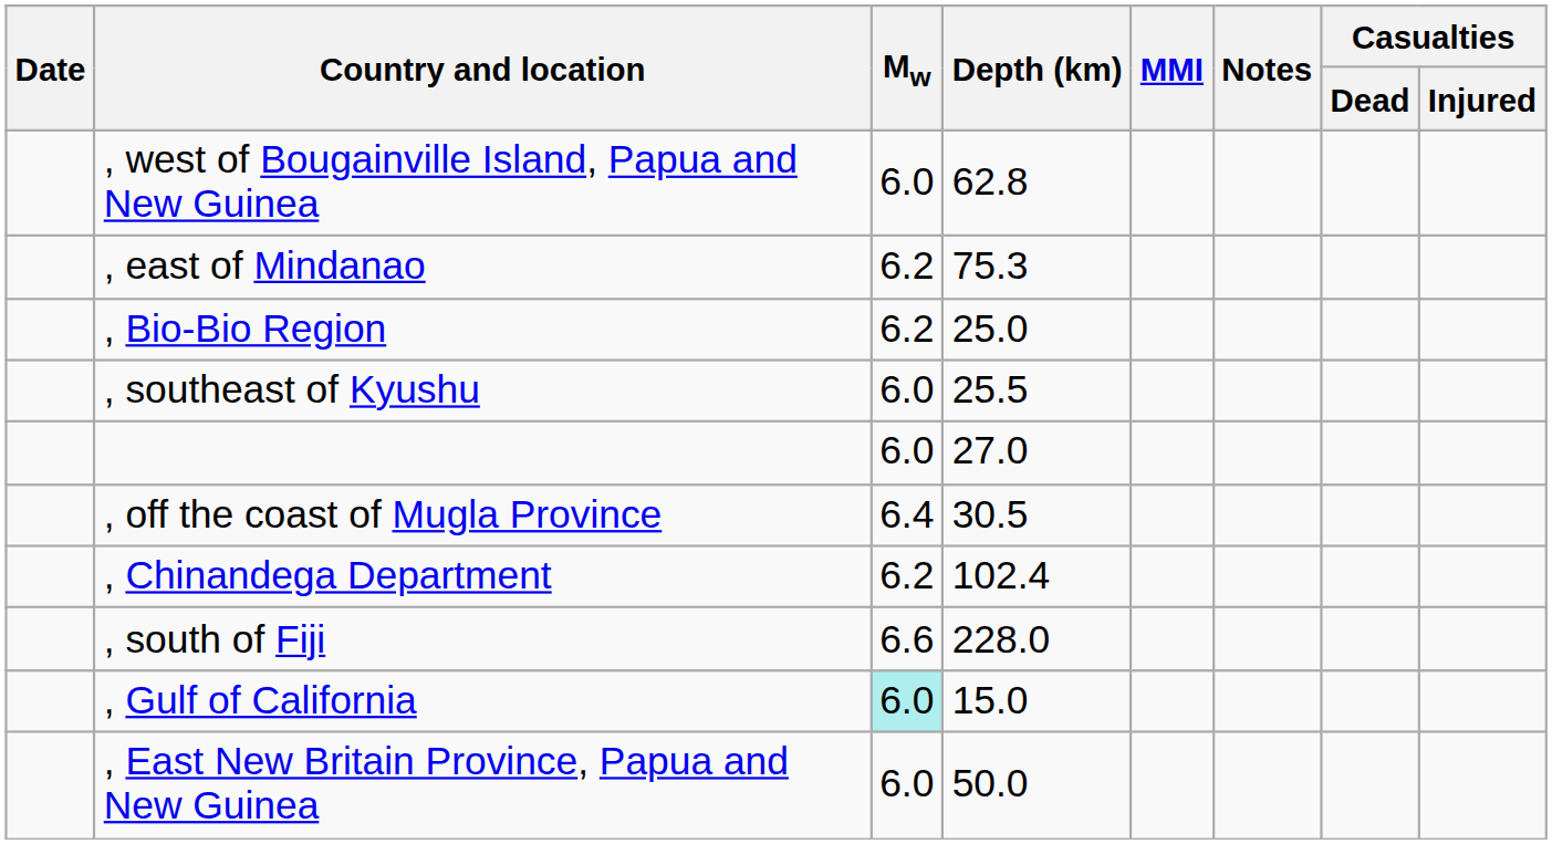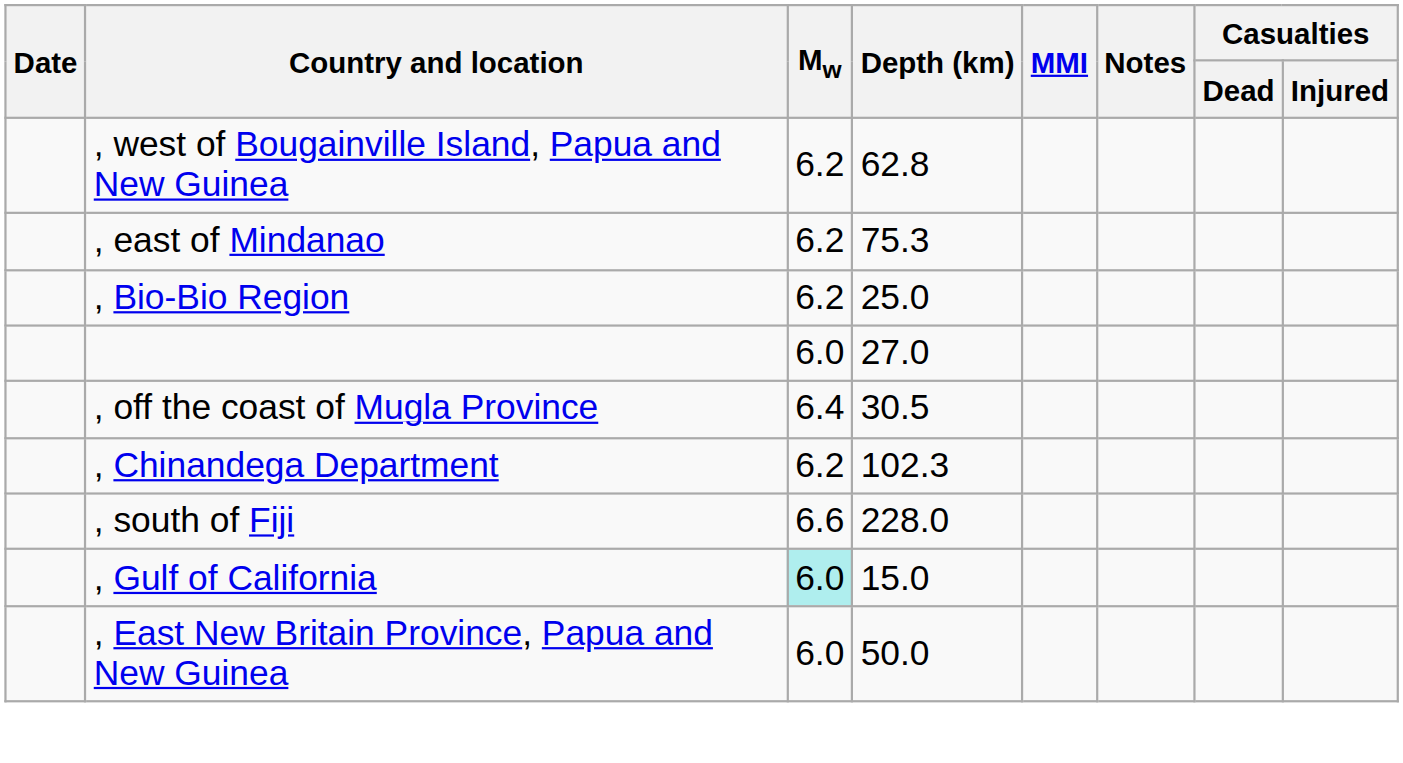 <table class="wikitable sortable sort-under" style="border:1px black; margin-left:1em;">
 <tr>
 <th rowspan="2"><small>Date</small></th>
 <th rowspan="2" style="width: 310px"><small>Country and location</small></th>
 <th rowspan="2"><small>M<sub>w</sub></small></th>
 <th rowspan="2"><small>Depth (km)</small></th>
 <th rowspan="2"><small><a href='#'>MMI</a></small></th>
 <th rowspan="2" class="unsortable"><small>Notes</small></th>
 <th colspan="2"><small>Casualties</small></th>
 </tr>
 <tr>
 <th><small>Dead</small></th>
 <th><small>Injured</small></th>
 </tr>
 <tr>
 <td></td>
 <td>, west of <a href='#'>Bougainville Island</a>, <a href='#'>Papua and New Guinea</a></td>
-<td>6.0</td>
+<td>6.2</td>
 <td>62.8</td>
 <td></td>
 <td></td>
 <td></td>
 <td></td>
 </tr>
 <tr>
 <td></td>
 <td>, east of <a href='#'>Mindanao</a></td>
 <td>6.2</td>
 <td>75.3</td>
 <td></td>
 <td></td>
 <td></td>
 <td></td>
 </tr>
 <tr>
 <td></td>
 <td>, <a href='#'>Bio-Bio Region</a></td>
 <td>6.2</td>
 <td>25.0</td>
-<td></td>
-<td></td>
-<td></td>
-<td></td>
-</tr>
-<tr>
-<td></td>
-<td>, southeast of <a href='#'>Kyushu</a></td>
-<td>6.0</td>
-<td>25.5</td>
 <td></td>
 <td></td>
 <td></td>
 <td></td>
 </tr>
 <tr>
 <td></td>
 <td></td>
 <td>6.0</td>
 <td>27.0</td>
 <td></td>
 <td></td>
 <td></td>
 <td></td>
 </tr>
 <tr>
 <td></td>
 <td>, off the coast of <a href='#'>Mugla Province</a></td>
 <td>6.4</td>
 <td>30.5</td>
 <td></td>
 <td></td>
 <td></td>
 <td></td>
 </tr>
 <tr>
 <td></td>
 <td>, <a href='#'>Chinandega Department</a></td>
 <td>6.2</td>
-<td>102.4</td>
+<td>102.3</td>
 <td></td>
 <td></td>
 <td></td>
 <td></td>
 </tr>
 <tr>
 <td></td>
 <td>, south of <a href='#'>Fiji</a></td>
 <td>6.6</td>
 <td>228.0</td>
 <td></td>
 <td></td>
 <td></td>
 <td></td>
 </tr>
 <tr>
 <td></td>
 <td>, <a href='#'>Gulf of California</a></td>
 <td style="background: paleturquoise;">6.0</td>
 <td>15.0</td>
 <td></td>
 <td></td>
 <td></td>
 <td></td>
 </tr>
 <tr>
 <td></td>
 <td>, <a href='#'>East New Britain Province</a>, <a href='#'>Papua and New Guinea</a></td>
 <td>6.0</td>
 <td>50.0</td>
 <td></td>
 <td></td>
 <td></td>
 <td></td>
 </tr>
 </table>
